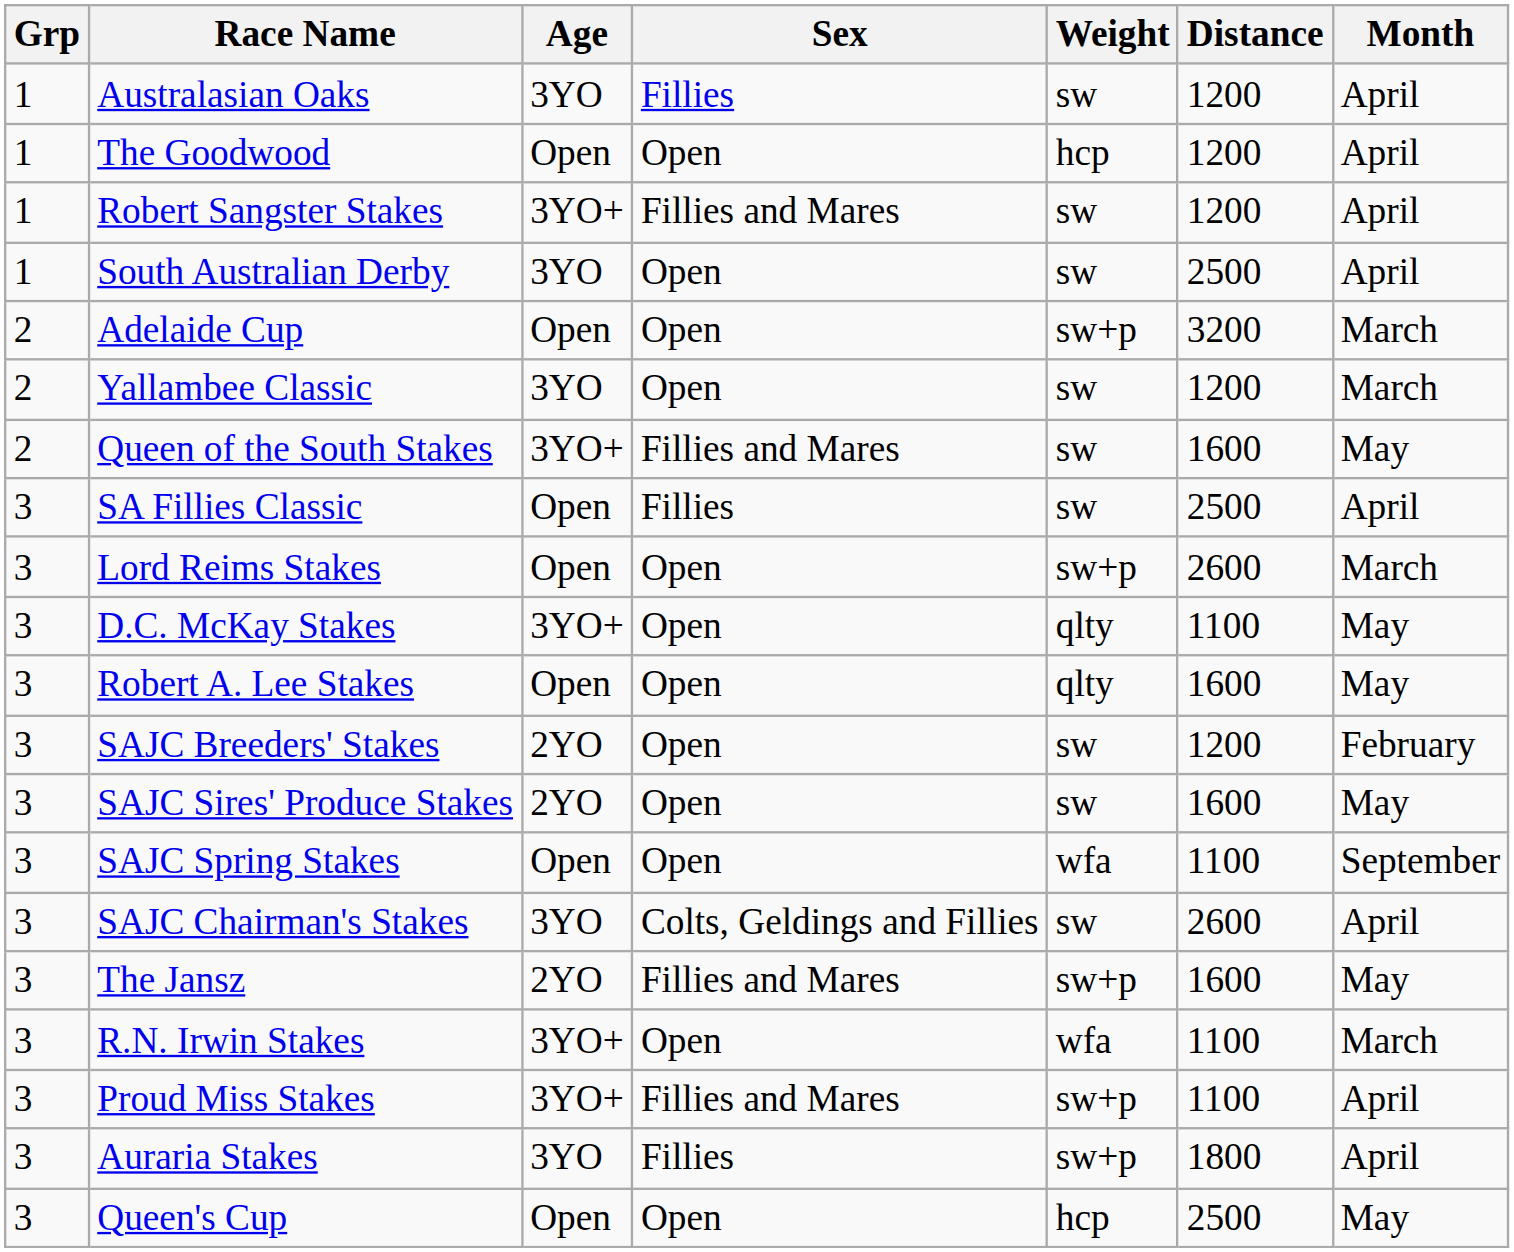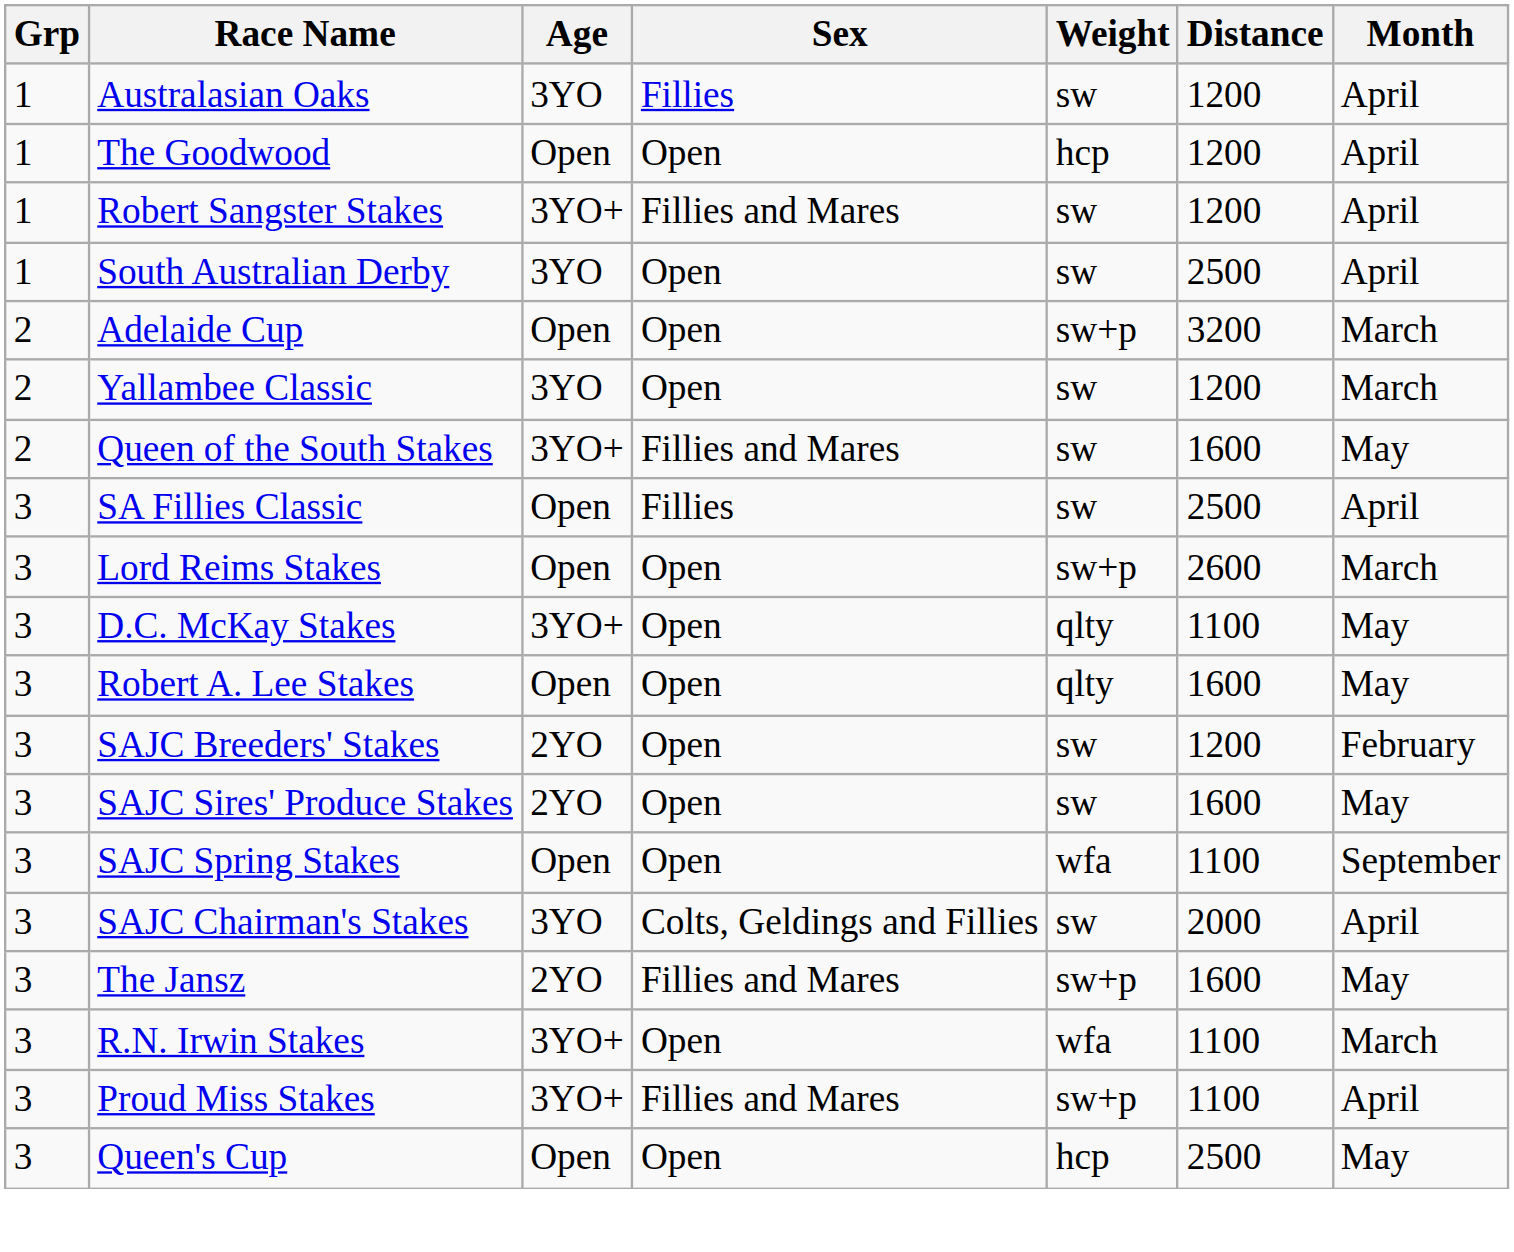 <table class="wikitable">
 <tr>
 <th>Grp</th>
 <th>Race Name</th>
 <th>Age</th>
 <th>Sex</th>
 <th>Weight</th>
 <th>Distance</th>
 <th>Month</th>
 </tr>
 <tr>
 <td>1</td>
 <td><a href='#'>Australasian Oaks</a></td>
 <td>3YO</td>
 <td><a href='#'>Fillies</a></td>
 <td>sw</td>
 <td>1200</td>
 <td>April</td>
 </tr>
 <tr>
 <td>1</td>
 <td><a href='#'>The Goodwood</a></td>
 <td>Open</td>
 <td>Open</td>
 <td>hcp</td>
 <td>1200</td>
 <td>April</td>
 </tr>
 <tr>
 <td>1</td>
 <td><a href='#'>Robert Sangster Stakes</a></td>
 <td>3YO+</td>
 <td>Fillies and Mares</td>
 <td>sw</td>
 <td>1200</td>
 <td>April</td>
 </tr>
 <tr>
 <td>1</td>
 <td><a href='#'>South Australian Derby</a></td>
 <td>3YO</td>
 <td>Open</td>
 <td>sw</td>
 <td>2500</td>
 <td>April</td>
 </tr>
 <tr>
 <td>2</td>
 <td><a href='#'>Adelaide Cup</a></td>
 <td>Open</td>
 <td>Open</td>
 <td>sw+p</td>
 <td>3200</td>
 <td>March</td>
 </tr>
 <tr>
 <td>2</td>
 <td><a href='#'>Yallambee Classic</a></td>
 <td>3YO</td>
 <td>Open</td>
 <td>sw</td>
 <td>1200</td>
 <td>March</td>
 </tr>
 <tr>
 <td>2</td>
 <td><a href='#'>Queen of the South Stakes</a></td>
 <td>3YO+</td>
 <td>Fillies and Mares</td>
 <td>sw</td>
 <td>1600</td>
 <td>May</td>
 </tr>
 <tr>
 <td>3</td>
 <td><a href='#'>SA Fillies Classic</a></td>
 <td>Open</td>
 <td>Fillies</td>
 <td>sw</td>
 <td>2500</td>
 <td>April</td>
 </tr>
 <tr>
 <td>3</td>
 <td><a href='#'>Lord Reims Stakes</a></td>
 <td>Open</td>
 <td>Open</td>
 <td>sw+p</td>
 <td>2600</td>
 <td>March</td>
 </tr>
 <tr>
 <td>3</td>
 <td><a href='#'>D.C. McKay Stakes</a></td>
 <td>3YO+</td>
 <td>Open</td>
 <td>qlty</td>
 <td>1100</td>
 <td>May</td>
 </tr>
 <tr>
 <td>3</td>
 <td><a href='#'>Robert A. Lee Stakes</a></td>
 <td>Open</td>
 <td>Open</td>
 <td>qlty</td>
 <td>1600</td>
 <td>May</td>
 </tr>
 <tr>
 <td>3</td>
 <td><a href='#'>SAJC Breeders' Stakes</a></td>
 <td>2YO</td>
 <td>Open</td>
 <td>sw</td>
 <td>1200</td>
 <td>February</td>
 </tr>
 <tr>
 <td>3</td>
 <td><a href='#'>SAJC Sires' Produce Stakes</a></td>
 <td>2YO</td>
 <td>Open</td>
 <td>sw</td>
 <td>1600</td>
 <td>May</td>
 </tr>
 <tr>
 <td>3</td>
 <td><a href='#'>SAJC Spring Stakes</a></td>
 <td>Open</td>
 <td>Open</td>
 <td>wfa</td>
 <td>1100</td>
 <td>September</td>
 </tr>
 <tr>
 <td>3</td>
 <td><a href='#'>SAJC Chairman's Stakes</a></td>
 <td>3YO</td>
 <td>Colts, Geldings and Fillies</td>
 <td>sw</td>
-<td>2600</td>
+<td>2000</td>
 <td>April</td>
 </tr>
 <tr>
 <td>3</td>
 <td><a href='#'>The Jansz</a></td>
 <td>2YO</td>
 <td>Fillies and Mares</td>
 <td>sw+p</td>
 <td>1600</td>
 <td>May</td>
 </tr>
 <tr>
 <td>3</td>
 <td><a href='#'>R.N. Irwin Stakes</a></td>
 <td>3YO+</td>
 <td>Open</td>
 <td>wfa</td>
 <td>1100</td>
 <td>March</td>
 </tr>
 <tr>
 <td>3</td>
 <td><a href='#'>Proud Miss Stakes</a></td>
 <td>3YO+</td>
 <td>Fillies and Mares</td>
 <td>sw+p</td>
 <td>1100</td>
 <td>April</td>
 </tr>
 <tr>
 <td>3</td>
-<td><a href='#'>Auraria Stakes</a></td>
-<td>3YO</td>
-<td>Fillies</td>
-<td>sw+p</td>
-<td>1800</td>
-<td>April</td>
-</tr>
-<tr>
-<td>3</td>
 <td><a href='#'>Queen's Cup</a></td>
 <td>Open</td>
 <td>Open</td>
 <td>hcp</td>
 <td>2500</td>
 <td>May</td>
 </tr>
 </table>
